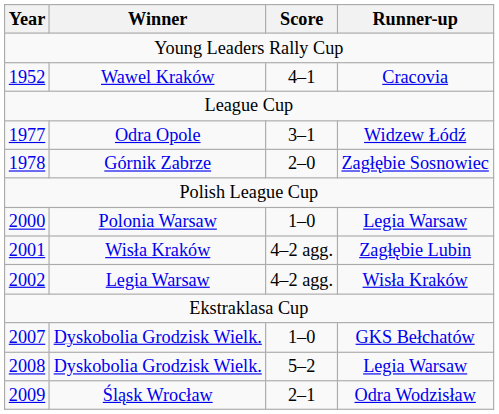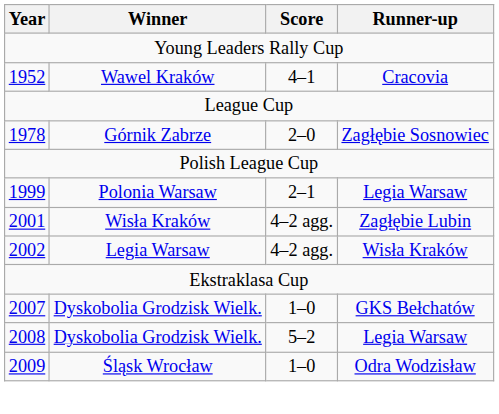 <table class="wikitable" style="text-align: center">
 <tr>
 <th>Year</th>
 <th>Winner</th>
 <th>Score</th>
 <th>Runner-up</th>
 </tr>
 <tr>
 <td colspan=4>Young Leaders Rally Cup</td>
 </tr>
 <tr>
 <td><a href='#'>1952</a></td>
 <td><a href='#'>Wawel Kraków</a></td>
 <td>4–1</td>
 <td><a href='#'>Cracovia</a></td>
 </tr>
 <tr>
 <td colspan=4>League Cup</td>
 </tr>
 <tr>
-<td><a href='#'>1977</a></td>
-<td><a href='#'>Odra Opole</a></td>
-<td>3–1</td>
-<td><a href='#'>Widzew Łódź</a></td>
-</tr>
-<tr>
 <td><a href='#'>1978</a></td>
 <td><a href='#'>Górnik Zabrze</a></td>
 <td>2–0</td>
 <td><a href='#'>Zagłębie Sosnowiec</a></td>
 </tr>
 <tr>
 <td colspan=4>Polish League Cup</td>
 </tr>
 <tr>
-<td><a href='#'>2000</a></td>
+<td><a href='#'>1999</a></td>
 <td><a href='#'>Polonia Warsaw</a></td>
-<td>1–0</td>
+<td>2–1</td>
 <td><a href='#'>Legia Warsaw</a></td>
 </tr>
 <tr>
 <td><a href='#'>2001</a></td>
 <td><a href='#'>Wisła Kraków</a></td>
 <td>4–2 agg.</td>
 <td><a href='#'>Zagłębie Lubin</a></td>
 </tr>
 <tr>
 <td><a href='#'>2002</a></td>
 <td><a href='#'>Legia Warsaw</a></td>
 <td>4–2 agg.</td>
 <td><a href='#'>Wisła Kraków</a></td>
 </tr>
 <tr>
 <td colspan=4>Ekstraklasa Cup</td>
 </tr>
 <tr>
 <td><a href='#'>2007</a></td>
 <td><a href='#'>Dyskobolia Grodzisk Wielk.</a></td>
 <td>1–0</td>
 <td><a href='#'>GKS Bełchatów</a></td>
 </tr>
 <tr>
 <td><a href='#'>2008</a></td>
 <td><a href='#'>Dyskobolia Grodzisk Wielk.</a></td>
 <td>5–2</td>
 <td><a href='#'>Legia Warsaw</a></td>
 </tr>
 <tr>
 <td><a href='#'>2009</a></td>
 <td><a href='#'>Śląsk Wrocław</a></td>
-<td>2–1</td>
+<td>1–0</td>
 <td><a href='#'>Odra Wodzisław</a></td>
 </tr>
 </table>
